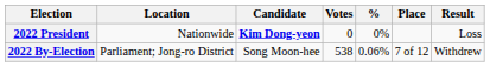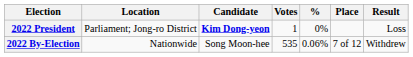 <table class="wikitable" style="text-align:right">
 <tr>
 <th>Election</th>
 <th>Location</th>
 <th>Candidate</th>
 <th>Votes</th>
 <th>%</th>
 <th>Place</th>
 <th>Result</th>
 </tr>
 <tr>
 <th><a href='#'>2022 President</a></th>
-<td>Nationwide</td>
+<td>Parliament; Jong-ro District</td>
 <td><strong><a href='#'>Kim Dong-yeon</a></strong></td>
-<td>0</td>
+<td>1</td>
 <td>0%</td>
 <td></td>
 <td>Loss</td>
 </tr>
 <tr>
 <th><a href='#'>2022 By-Election</a></th>
-<td>Parliament; Jong-ro District</td>
+<td>Nationwide</td>
 <td>Song Moon-hee</td>
-<td>538</td>
+<td>535</td>
 <td>0.06%</td>
 <td>7 of 12</td>
 <td>Withdrew</td>
 </tr>
 </table>
